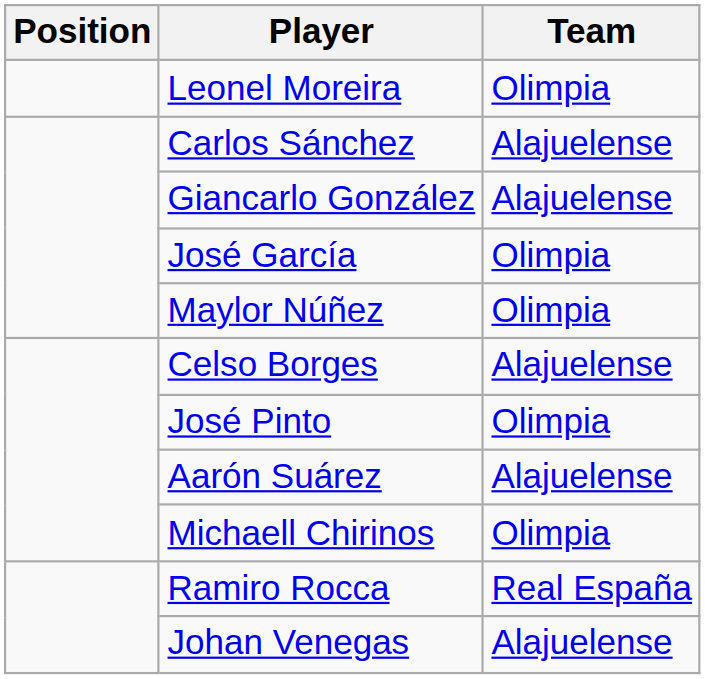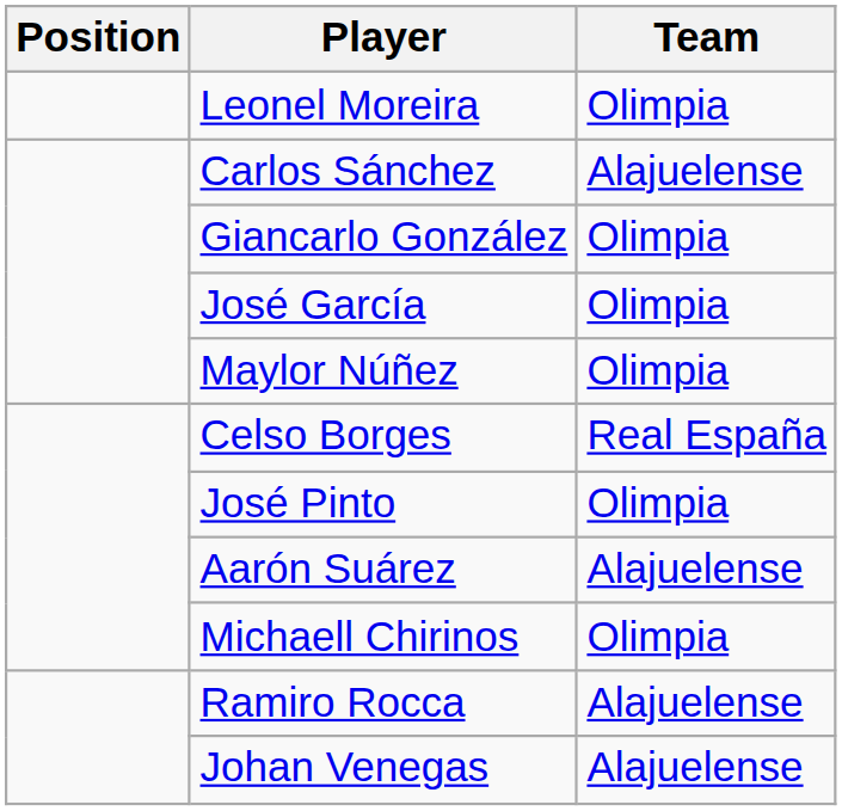 <table class="wikitable">
 <tr>
 <th>Position</th>
 <th>Player</th>
 <th>Team</th>
 </tr>
 <tr>
 <td align=center></td>
 <td> <a href='#'>Leonel Moreira</a></td>
 <td> <a href='#'>Olimpia</a></td>
 </tr>
 <tr>
 <td align=center rowspan=4></td>
 <td> <a href='#'>Carlos Sánchez</a></td>
 <td> <a href='#'>Alajuelense</a></td>
 </tr>
 <tr>
 <td> <a href='#'>Giancarlo González</a></td>
-<td> <a href='#'>Alajuelense</a></td>
+<td> <a href='#'>Olimpia</a></td>
 </tr>
 <tr>
 <td> <a href='#'>José García</a></td>
 <td> <a href='#'>Olimpia</a></td>
 </tr>
 <tr>
 <td> <a href='#'>Maylor Núñez</a></td>
 <td> <a href='#'>Olimpia</a></td>
 </tr>
 <tr>
 <td align=center rowspan=4></td>
 <td> <a href='#'>Celso Borges</a></td>
-<td> <a href='#'>Alajuelense</a></td>
+<td> <a href='#'>Real España</a></td>
 </tr>
 <tr>
 <td> <a href='#'>José Pinto</a></td>
 <td> <a href='#'>Olimpia</a></td>
 </tr>
 <tr>
 <td> <a href='#'>Aarón Suárez</a></td>
 <td> <a href='#'>Alajuelense</a></td>
 </tr>
 <tr>
 <td> <a href='#'>Michaell Chirinos</a></td>
 <td> <a href='#'>Olimpia</a></td>
 </tr>
 <tr>
 <td align=center rowspan=2></td>
 <td> <a href='#'>Ramiro Rocca</a></td>
-<td> <a href='#'>Real España</a></td>
+<td> <a href='#'>Alajuelense</a></td>
 </tr>
 <tr>
 <td> <a href='#'>Johan Venegas</a></td>
 <td> <a href='#'>Alajuelense</a></td>
 </tr>
 </table>
